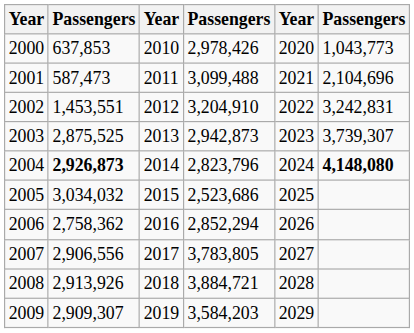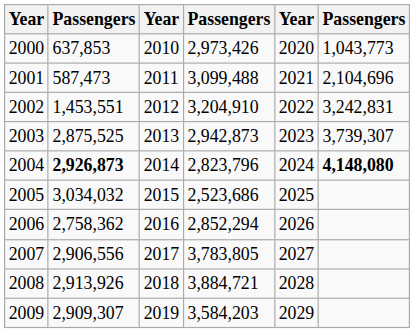 <table class="wikitable" style="font-size: 95%">
 <tr>
 <th>Year</th>
 <th>Passengers</th>
 <th>Year</th>
 <th>Passengers</th>
 <th>Year</th>
 <th>Passengers</th>
 </tr>
 <tr>
 <td>2000</td>
 <td>637,853</td>
 <td>2010</td>
-<td>2,978,426</td>
+<td>2,973,426</td>
 <td>2020</td>
 <td>1,043,773</td>
 </tr>
 <tr>
 <td>2001</td>
 <td>587,473</td>
 <td>2011</td>
 <td>3,099,488</td>
 <td>2021</td>
 <td>2,104,696</td>
 </tr>
 <tr>
 <td>2002</td>
 <td>1,453,551</td>
 <td>2012</td>
 <td>3,204,910</td>
 <td>2022</td>
 <td>3,242,831</td>
 </tr>
 <tr>
 <td>2003</td>
 <td>2,875,525</td>
 <td>2013</td>
 <td>2,942,873</td>
 <td>2023</td>
 <td>3,739,307</td>
 </tr>
 <tr>
 <td>2004</td>
 <td><strong>2,926,873</strong></td>
 <td>2014</td>
 <td>2,823,796</td>
 <td>2024</td>
 <td><strong>4,148,080</strong></td>
 </tr>
 <tr>
 <td>2005</td>
 <td>3,034,032</td>
 <td>2015</td>
 <td>2,523,686</td>
 <td>2025</td>
 <td></td>
 </tr>
 <tr>
 <td>2006</td>
 <td>2,758,362</td>
 <td>2016</td>
 <td>2,852,294</td>
 <td>2026</td>
 <td></td>
 </tr>
 <tr>
 <td>2007</td>
 <td>2,906,556</td>
 <td>2017</td>
 <td>3,783,805</td>
 <td>2027</td>
 <td></td>
 </tr>
 <tr>
 <td>2008</td>
 <td>2,913,926</td>
 <td>2018</td>
 <td>3,884,721</td>
 <td>2028</td>
 <td></td>
 </tr>
 <tr>
 <td>2009</td>
 <td>2,909,307</td>
 <td>2019</td>
 <td>3,584,203</td>
 <td>2029</td>
 <td></td>
 </tr>
 </table>
